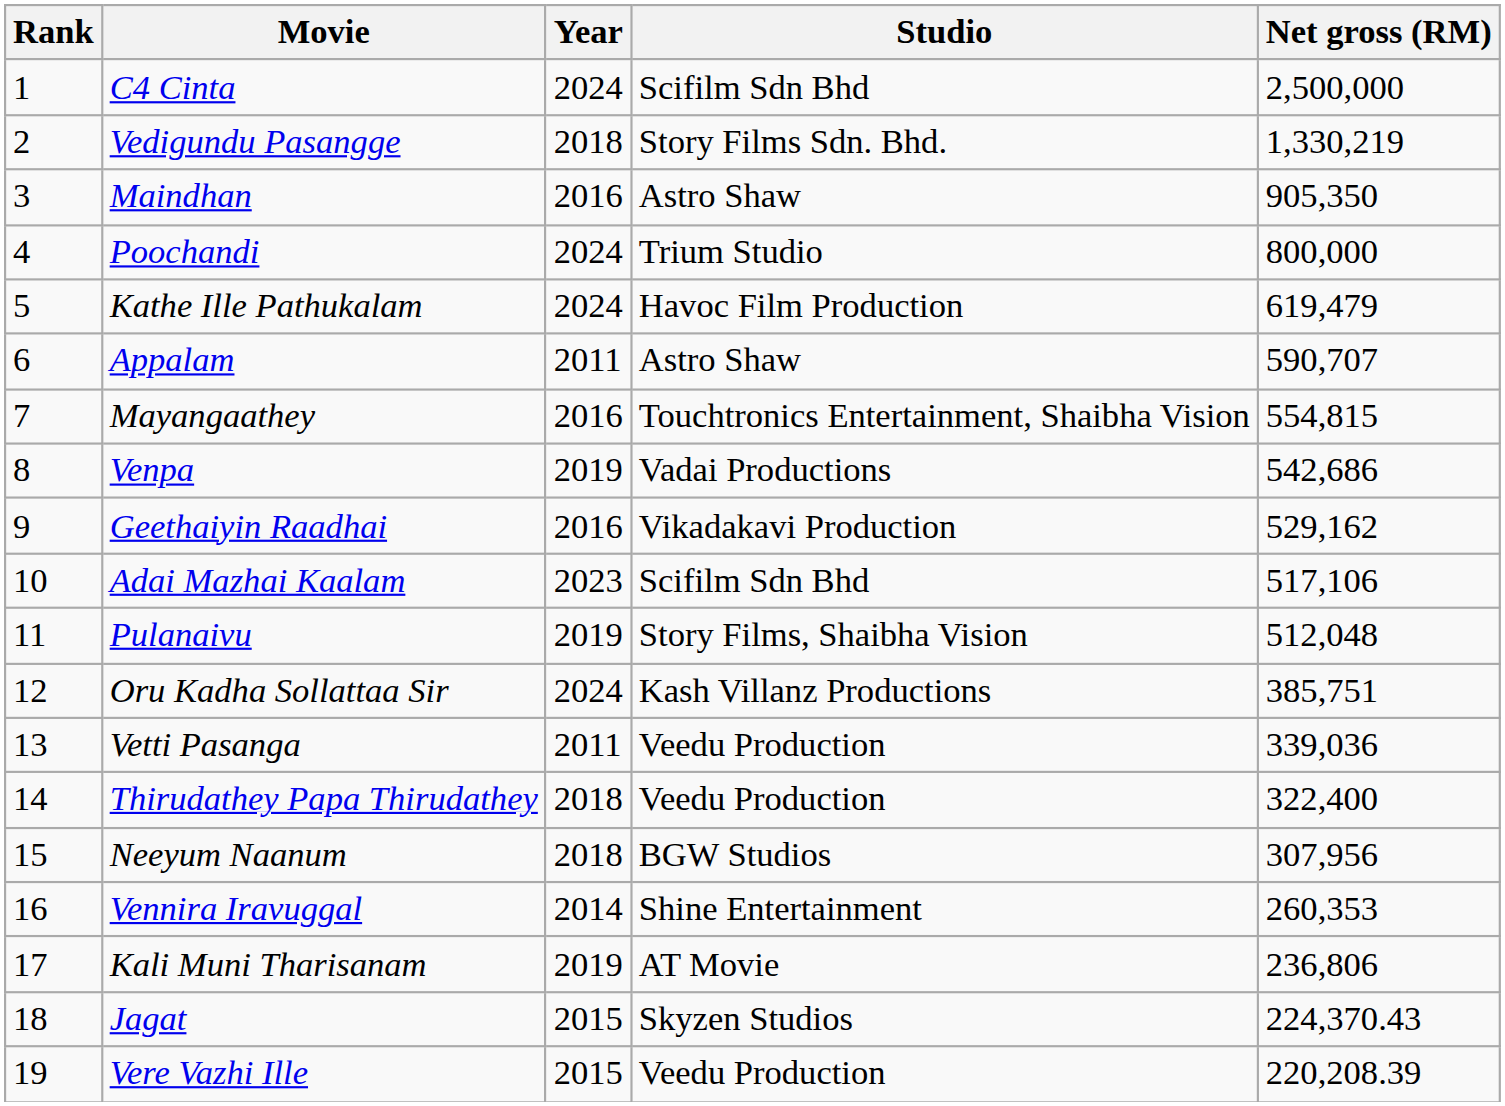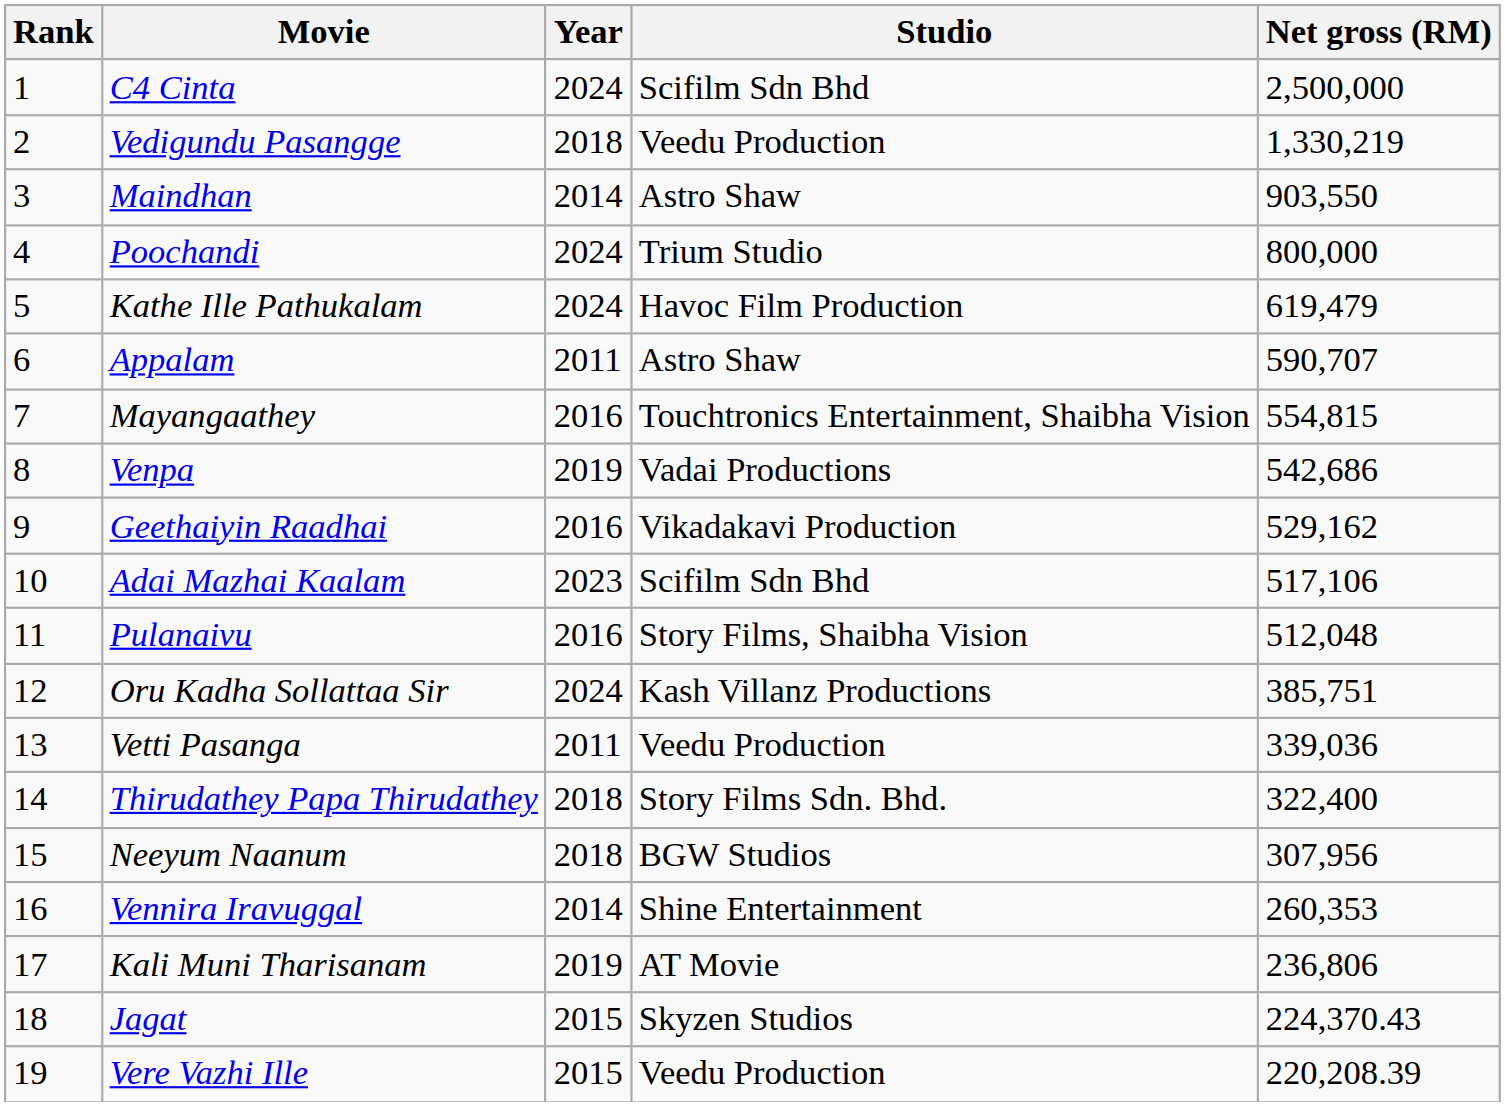 <table class="wikitable" align="centre">
 <tr>
 <th>Rank</th>
 <th>Movie</th>
 <th>Year</th>
 <th>Studio</th>
 <th>Net gross (RM)</th>
 </tr>
 <tr>
 <td>1</td>
 <td><em><a href='#'>C4 Cinta</a></em></td>
 <td>2024</td>
 <td>Scifilm Sdn Bhd</td>
 <td>2,500,000</td>
 </tr>
 <tr>
 <td>2</td>
 <td><em><a href='#'>Vedigundu Pasangge</a></em></td>
 <td>2018</td>
-<td>Story Films Sdn. Bhd.</td>
+<td>Veedu Production</td>
 <td>1,330,219</td>
 </tr>
 <tr>
 <td>3</td>
 <td><em><a href='#'>Maindhan</a></em></td>
-<td>2016</td>
+<td>2014</td>
 <td>Astro Shaw</td>
-<td>905,350</td>
+<td>903,550</td>
 </tr>
 <tr>
 <td>4</td>
 <td><em><a href='#'>Poochandi</a></em></td>
 <td>2024</td>
 <td>Trium Studio</td>
 <td>800,000</td>
 </tr>
 <tr>
 <td>5</td>
 <td><em>Kathe Ille Pathukalam</em></td>
 <td>2024</td>
 <td>Havoc Film Production</td>
 <td>619,479</td>
 </tr>
 <tr>
 <td>6</td>
 <td><em><a href='#'>Appalam</a></em></td>
 <td>2011</td>
 <td>Astro Shaw</td>
 <td>590,707</td>
 </tr>
 <tr>
 <td>7</td>
 <td><em>Mayangaathey</em></td>
 <td>2016</td>
 <td>Touchtronics Entertainment, Shaibha Vision</td>
 <td>554,815</td>
 </tr>
 <tr>
 <td>8</td>
 <td><em><a href='#'>Venpa</a></em></td>
 <td>2019</td>
 <td>Vadai Productions</td>
 <td>542,686</td>
 </tr>
 <tr>
 <td>9</td>
 <td><em><a href='#'>Geethaiyin Raadhai</a></em></td>
 <td>2016</td>
 <td>Vikadakavi Production</td>
 <td>529,162</td>
 </tr>
 <tr>
 <td>10</td>
 <td><em><a href='#'>Adai Mazhai Kaalam</a></em></td>
 <td>2023</td>
 <td>Scifilm Sdn Bhd</td>
 <td>517,106</td>
 </tr>
 <tr>
 <td>11</td>
 <td><em><a href='#'>Pulanaivu</a></em></td>
-<td>2019</td>
+<td>2016</td>
 <td>Story Films, Shaibha Vision</td>
 <td>512,048</td>
 </tr>
 <tr>
 <td>12</td>
 <td><em>Oru Kadha Sollattaa Sir</em></td>
 <td>2024</td>
 <td>Kash Villanz Productions</td>
 <td>385,751</td>
 </tr>
 <tr>
 <td>13</td>
 <td><em>Vetti Pasanga</em></td>
 <td>2011</td>
 <td>Veedu Production</td>
 <td>339,036</td>
 </tr>
 <tr>
 <td>14</td>
 <td><em><a href='#'>Thirudathey Papa Thirudathey</a></em></td>
 <td>2018</td>
-<td>Veedu Production</td>
+<td>Story Films Sdn. Bhd.</td>
 <td>322,400</td>
 </tr>
 <tr>
 <td>15</td>
 <td><em>Neeyum Naanum</em></td>
 <td>2018</td>
 <td>BGW Studios</td>
 <td>307,956</td>
 </tr>
 <tr>
 <td>16</td>
 <td><em><a href='#'>Vennira Iravuggal</a></em></td>
 <td>2014</td>
 <td>Shine Entertainment</td>
 <td>260,353</td>
 </tr>
 <tr>
 <td>17</td>
 <td><em>Kali Muni Tharisanam</em></td>
 <td>2019</td>
 <td>AT Movie</td>
 <td>236,806</td>
 </tr>
 <tr>
 <td>18</td>
 <td><a href='#'><em>Jagat</em></a></td>
 <td>2015</td>
 <td>Skyzen Studios</td>
 <td>224,370.43</td>
 </tr>
 <tr>
 <td>19</td>
 <td><em><a href='#'>Vere Vazhi Ille</a></em></td>
 <td>2015</td>
 <td>Veedu Production</td>
 <td>220,208.39</td>
 </tr>
 </table>
